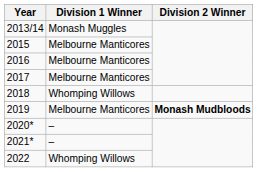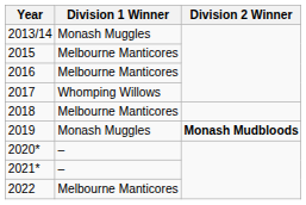 <table class="wikitable">
 <tr>
 <th>Year</th>
 <th>Division 1 Winner</th>
 <th>Division 2 Winner</th>
 </tr>
 <tr>
 <td>2013/14</td>
 <td>Monash Muggles</td>
 </tr>
 <tr>
 <td>2015</td>
 <td>Melbourne Manticores</td>
 </tr>
 <tr>
 <td>2016</td>
 <td>Melbourne Manticores</td>
 </tr>
 <tr>
 <td>2017</td>
-<td>Melbourne Manticores</td>
+<td>Whomping Willows</td>
 </tr>
 <tr>
 <td>2018</td>
-<td>Whomping Willows</td>
+<td>Melbourne Manticores</td>
 <td></td>
 </tr>
 <tr>
 <td>2019</td>
-<td>Melbourne Manticores</td>
+<td>Monash Muggles</td>
 <td><strong>Monash Mudbloods</strong></td>
 </tr>
 <tr>
 <td>2020*</td>
 <td>–</td>
 </tr>
 <tr>
 <td>2021*</td>
 <td>–</td>
 </tr>
 <tr>
 <td>2022</td>
-<td>Whomping Willows</td>
+<td>Melbourne Manticores</td>
 </tr>
 </table>
